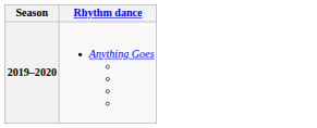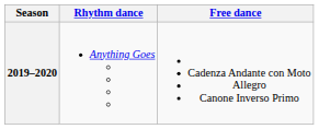 <table class=wikitable style=text-align:center>
 <tr>
 <th>Season</th>
 <th><a href='#'>Rhythm dance</a></th>
+<th><a href='#'>Free dance</a></th>
 </tr>
 <tr>
 <th>2019–2020 <br> </th>
 <td><br><ul><li><em><a href='#'>Anything Goes</a></em><ul><li></li><li></li><li></li><li><br></li></ul></li></ul></td>
+<td><br><ul><li><br></li><li>Cadenza Andante con Moto<br></li><li>Allegro<br></li><li>Canone Inverso Primo<br></li></ul></td>
 </tr>
 </table>
